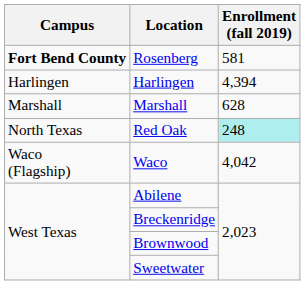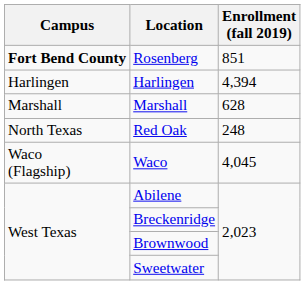 <table class="wikitable">
 <tr>
 <th>Campus</th>
 <th>Location</th>
 <th>Enrollment<br>(fall 2019)</th>
 </tr>
 <tr>
 <td><strong>Fort Bend County</strong></td>
 <td><a href='#'>Rosenberg</a></td>
-<td>581</td>
+<td>851</td>
 </tr>
 <tr>
 <td>Harlingen</td>
 <td><a href='#'>Harlingen</a></td>
 <td>4,394</td>
 </tr>
 <tr>
 <td>Marshall</td>
 <td><a href='#'>Marshall</a></td>
 <td>628</td>
 </tr>
 <tr>
 <td>North Texas</td>
 <td><a href='#'>Red Oak</a></td>
-<td style="background: paleturquoise;">248</td>
+<td>248</td>
 </tr>
 <tr>
 <td>Waco<br>(Flagship)</td>
 <td><a href='#'>Waco</a></td>
-<td>4,042</td>
+<td>4,045</td>
 </tr>
 <tr>
 <td rowspan=4>West Texas</td>
 <td><a href='#'>Abilene</a></td>
 <td rowspan=4>2,023</td>
 </tr>
 <tr>
 <td><a href='#'>Breckenridge</a></td>
 </tr>
 <tr>
 <td><a href='#'>Brownwood</a></td>
 </tr>
 <tr>
 <td><a href='#'>Sweetwater</a></td>
 </tr>
 </table>
